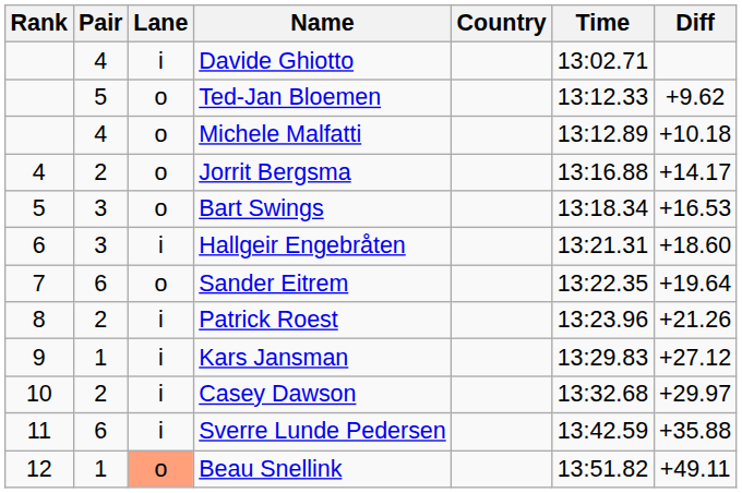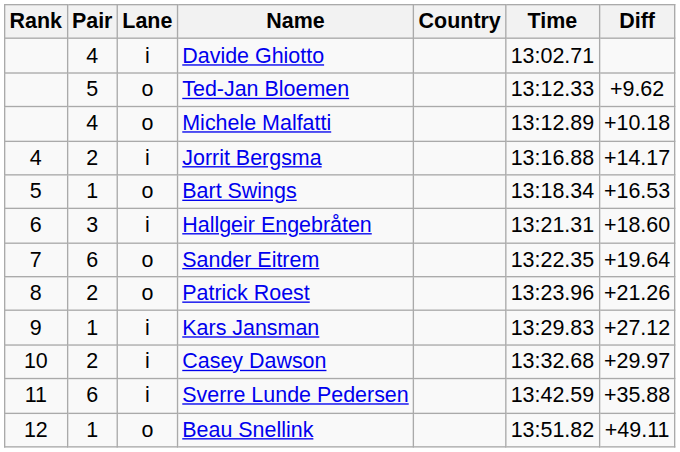 <table class="wikitable sortable" style="text-align:center">
 <tr>
 <th>Rank</th>
 <th>Pair</th>
 <th>Lane</th>
 <th>Name</th>
 <th>Country</th>
 <th>Time</th>
 <th>Diff</th>
 </tr>
 <tr>
 <td></td>
 <td>4</td>
 <td>i</td>
 <td align=left><a href='#'>Davide Ghiotto</a></td>
 <td align=left></td>
 <td>13:02.71</td>
 <td></td>
 </tr>
 <tr>
 <td></td>
 <td>5</td>
 <td>o</td>
 <td align=left><a href='#'>Ted-Jan Bloemen</a></td>
 <td align=left></td>
 <td>13:12.33</td>
 <td>+9.62</td>
 </tr>
 <tr>
 <td></td>
 <td>4</td>
 <td>o</td>
 <td align=left><a href='#'>Michele Malfatti</a></td>
 <td align=left></td>
 <td>13:12.89</td>
 <td>+10.18</td>
 </tr>
 <tr>
 <td>4</td>
 <td>2</td>
-<td>o</td>
+<td>i</td>
 <td align=left><a href='#'>Jorrit Bergsma</a></td>
 <td align=left></td>
 <td>13:16.88</td>
 <td>+14.17</td>
 </tr>
 <tr>
 <td>5</td>
-<td>3</td>
+<td>1</td>
 <td>o</td>
 <td align=left><a href='#'>Bart Swings</a></td>
 <td align=left></td>
 <td>13:18.34</td>
 <td>+16.53</td>
 </tr>
 <tr>
 <td>6</td>
 <td>3</td>
 <td>i</td>
 <td align=left><a href='#'>Hallgeir Engebråten</a></td>
 <td align=left></td>
 <td>13:21.31</td>
 <td>+18.60</td>
 </tr>
 <tr>
 <td>7</td>
 <td>6</td>
 <td>o</td>
 <td align=left><a href='#'>Sander Eitrem</a></td>
 <td align=left></td>
 <td>13:22.35</td>
 <td>+19.64</td>
 </tr>
 <tr>
 <td>8</td>
 <td>2</td>
-<td>i</td>
+<td>o</td>
 <td align=left><a href='#'>Patrick Roest</a></td>
 <td align=left></td>
 <td>13:23.96</td>
 <td>+21.26</td>
 </tr>
 <tr>
 <td>9</td>
 <td>1</td>
 <td>i</td>
 <td align=left><a href='#'>Kars Jansman</a></td>
 <td align=left></td>
 <td>13:29.83</td>
 <td>+27.12</td>
 </tr>
 <tr>
 <td>10</td>
 <td>2</td>
 <td>i</td>
 <td align=left><a href='#'>Casey Dawson</a></td>
 <td align=left></td>
 <td>13:32.68</td>
 <td>+29.97</td>
 </tr>
 <tr>
 <td>11</td>
 <td>6</td>
 <td>i</td>
 <td align=left><a href='#'>Sverre Lunde Pedersen</a></td>
 <td align=left></td>
 <td>13:42.59</td>
 <td>+35.88</td>
 </tr>
 <tr>
 <td>12</td>
 <td>1</td>
-<td style="background: lightsalmon;">o</td>
+<td>o</td>
 <td align=left><a href='#'>Beau Snellink</a></td>
 <td align=left></td>
 <td>13:51.82</td>
 <td>+49.11</td>
 </tr>
 </table>
